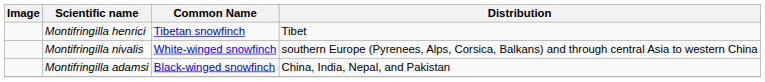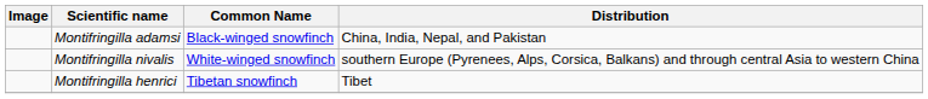 <table class="wikitable">
 <tr>
 <th>Image</th>
 <th>Scientific name</th>
 <th>Common Name</th>
 <th>Distribution</th>
 </tr>
 <tr>
 <td></td>
-<td><em>Montifringilla henrici</em></td>
-<td><a href='#'>Tibetan snowfinch</a></td>
-<td>Tibet</td>
+<td><em>Montifringilla adamsi</em></td>
+<td><a href='#'>Black-winged snowfinch</a></td>
+<td>China, India, Nepal, and Pakistan</td>
 </tr>
 <tr>
 <td></td>
 <td><em>Montifringilla nivalis</em></td>
 <td><a href='#'>White-winged snowfinch</a></td>
 <td>southern Europe (Pyrenees, Alps, Corsica, Balkans) and through central Asia to western China</td>
 </tr>
 <tr>
 <td></td>
-<td><em>Montifringilla adamsi</em></td>
-<td><a href='#'>Black-winged snowfinch</a></td>
-<td>China, India, Nepal, and Pakistan</td>
+<td><em>Montifringilla henrici</em></td>
+<td><a href='#'>Tibetan snowfinch</a></td>
+<td>Tibet</td>
 </tr>
 <tr>
 </tr>
 </table>
